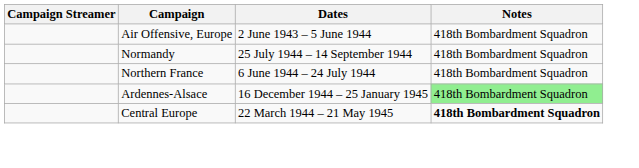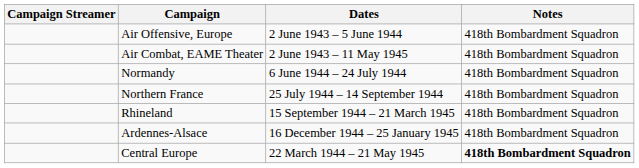 <table class="wikitable">
 <tr style="background:#efefef;">
 <th>Campaign Streamer</th>
 <th>Campaign</th>
 <th>Dates</th>
 <th>Notes</th>
 </tr>
 <tr>
 <td></td>
 <td>Air Offensive, Europe</td>
 <td>2 June 1943 – 5 June 1944</td>
 <td>418th Bombardment Squadron</td>
 </tr>
 <tr>
 <td></td>
+<td>Air Combat, EAME Theater</td>
+<td>2 June 1943 – 11 May 1945</td>
+<td>418th Bombardment Squadron</td>
+</tr>
+<tr>
+<td></td>
 <td>Normandy</td>
+<td>6 June 1944 – 24 July 1944</td>
+<td>418th Bombardment Squadron</td>
+</tr>
+<tr>
+<td></td>
+<td>Northern France</td>
 <td>25 July 1944 – 14 September 1944</td>
 <td>418th Bombardment Squadron</td>
 </tr>
 <tr>
 <td></td>
-<td>Northern France</td>
-<td>6 June 1944 – 24 July 1944</td>
+<td>Rhineland</td>
+<td>15 September 1944 – 21 March 1945</td>
 <td>418th Bombardment Squadron</td>
 </tr>
 <tr>
 <td></td>
 <td>Ardennes-Alsace</td>
 <td>16 December 1944 – 25 January 1945</td>
-<td style="background: lightgreen;">418th Bombardment Squadron</td>
+<td>418th Bombardment Squadron</td>
 </tr>
 <tr>
 <td></td>
 <td>Central Europe</td>
 <td>22 March 1944 – 21 May 1945</td>
 <td><strong>418th Bombardment Squadron</strong></td>
 </tr>
 </table>
